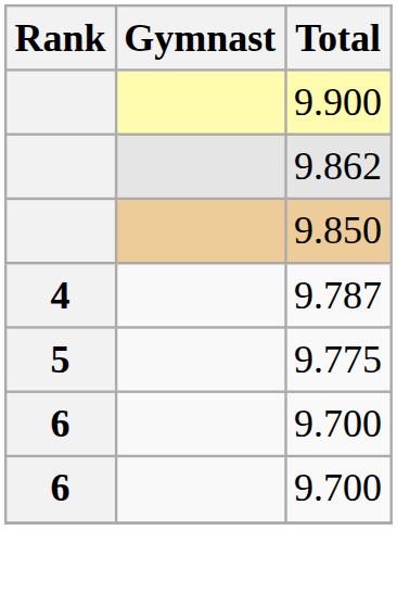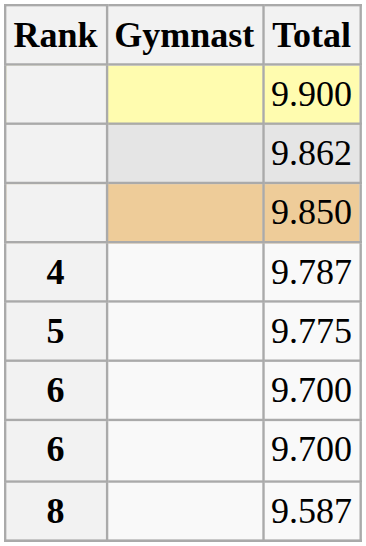 <table class="wikitable sortable" style="text-align:center; font-size:95%">
 <tr>
 <th scope=col>Rank</th>
 <th scope=col>Gymnast</th>
 <th scope=col>Total</th>
 </tr>
 <tr bgcolor=fffcaf>
 <th scope=row style="text-align:center"></th>
 <td align=left></td>
 <td>9.900</td>
 </tr>
 <tr bgcolor=e5e5e5>
 <th scope=row style="text-align:center"></th>
 <td align=left></td>
 <td>9.862</td>
 </tr>
 <tr bgcolor=eecc99>
 <th scope=row style="text-align:center"></th>
 <td align=left></td>
 <td>9.850</td>
 </tr>
 <tr>
 <th scope=row style="text-align:center">4</th>
 <td align=left></td>
 <td>9.787</td>
 </tr>
 <tr>
 <th scope=row style="text-align:center">5</th>
 <td align=left></td>
 <td>9.775</td>
 </tr>
 <tr>
 <th scope=row style="text-align:center">6</th>
 <td align=left></td>
 <td>9.700</td>
 </tr>
 <tr>
 <th scope=row style="text-align:center">6</th>
 <td align=left></td>
 <td>9.700</td>
 </tr>
 <tr>
+<th scope=row style="text-align:center">8</th>
+<td align=left></td>
+<td>9.587</td>
+</tr>
+<tr>
 </tr>
 </table>
